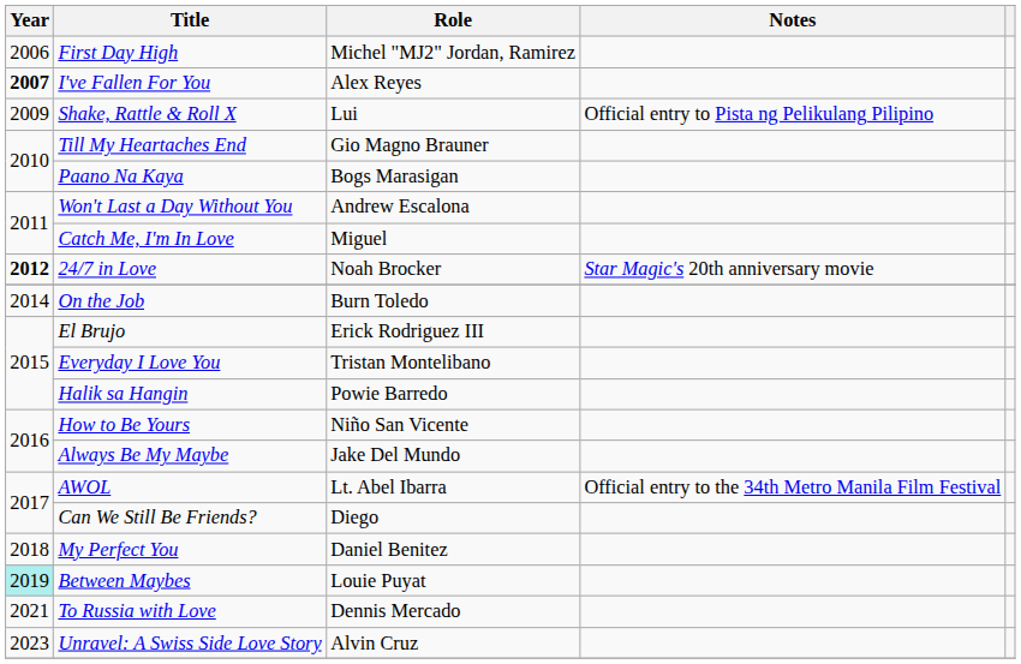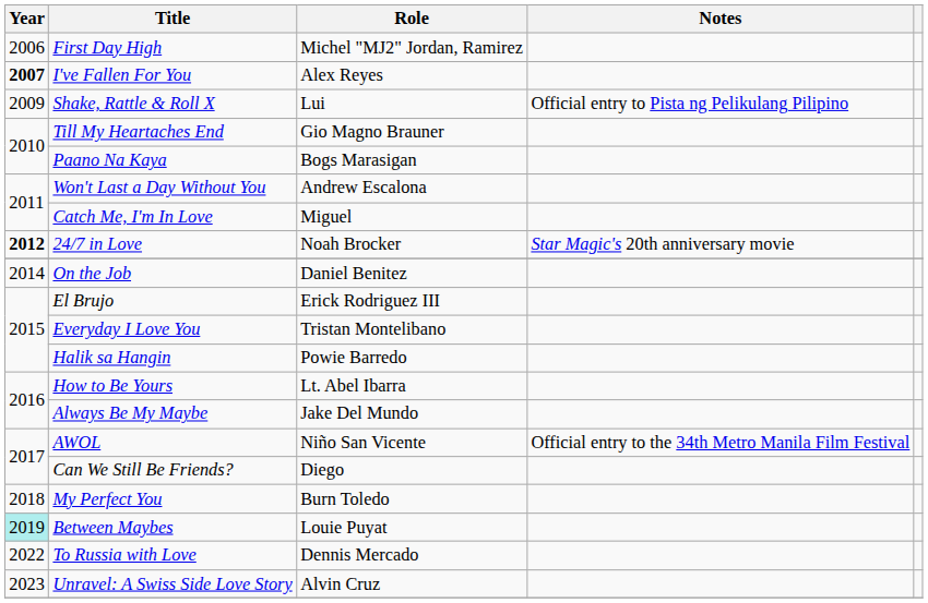 <table class="wikitable sortable">
 <tr>
 <th>Year</th>
 <th>Title</th>
 <th>Role</th>
 <th>Notes</th>
 <th></th>
 </tr>
 <tr>
 <td>2006</td>
 <td><em><a href='#'>First Day High</a></em></td>
 <td>Michel "MJ2" Jordan, Ramirez</td>
 <td></td>
 <td></td>
 </tr>
 <tr>
 <td><strong>2007</strong></td>
 <td><em><a href='#'>I've Fallen For You</a></em></td>
 <td>Alex Reyes</td>
 <td></td>
 <td></td>
 </tr>
 <tr>
 <td>2009</td>
 <td><em><a href='#'>Shake, Rattle & Roll X</a></em></td>
 <td>Lui</td>
 <td>Official entry to <a href='#'>Pista ng Pelikulang Pilipino</a></td>
 <td></td>
 </tr>
 <tr>
 <td rowspan="2">2010</td>
 <td><em><a href='#'>Till My Heartaches End</a></em></td>
 <td>Gio Magno Brauner</td>
 <td></td>
 <td></td>
 </tr>
 <tr>
 <td><em><a href='#'>Paano Na Kaya</a></em></td>
 <td>Bogs Marasigan</td>
 <td></td>
 <td></td>
 </tr>
 <tr>
 <td rowspan="2">2011</td>
 <td><em><a href='#'>Won't Last a Day Without You</a></em></td>
 <td>Andrew Escalona</td>
 <td></td>
 <td></td>
 </tr>
 <tr>
 <td><em><a href='#'>Catch Me, I'm In Love</a></em></td>
 <td>Miguel</td>
 <td></td>
 <td> <br></td>
 </tr>
 <tr>
 <td><strong>2012</strong></td>
 <td><em><a href='#'>24/7 in Love</a></em></td>
 <td>Noah Brocker</td>
 <td><em><a href='#'>Star Magic's</a></em> 20th anniversary movie</td>
 <td> <br></td>
 </tr>
 <tr>
 </tr>
 <tr>
 <td>2014</td>
 <td><em><a href='#'>On the Job</a></em></td>
-<td>Burn Toledo</td>
+<td>Daniel Benitez</td>
 <td></td>
 <td></td>
 </tr>
 <tr>
 <td rowspan="3">2015</td>
 <td><em>El Brujo</em></td>
 <td>Erick Rodriguez III</td>
 <td></td>
 <td></td>
 </tr>
 <tr>
 <td><em><a href='#'>Everyday I Love You</a></em></td>
 <td>Tristan Montelibano</td>
 <td></td>
 <td> <br></td>
 </tr>
 <tr>
 <td><em><a href='#'>Halik sa Hangin</a></em></td>
 <td>Powie Barredo</td>
 <td></td>
 <td> <br></td>
 </tr>
 <tr>
 <td rowspan="2">2016</td>
 <td><em><a href='#'>How to Be Yours</a></em></td>
-<td>Niño San Vicente</td>
+<td>Lt. Abel Ibarra</td>
 <td></td>
 <td></td>
 </tr>
 <tr>
 <td><em><a href='#'>Always Be My Maybe</a></em></td>
 <td>Jake Del Mundo</td>
 <td></td>
 <td></td>
 </tr>
 <tr>
 <td rowspan="2">2017</td>
 <td><em><a href='#'>AWOL</a></em></td>
-<td>Lt. Abel Ibarra</td>
+<td>Niño San Vicente</td>
 <td>Official entry to the <a href='#'>34th Metro Manila Film Festival</a></td>
 <td></td>
 </tr>
 <tr>
 <td><em>Can We Still Be Friends?</em></td>
 <td>Diego</td>
 <td></td>
 <td></td>
 </tr>
 <tr>
 <td>2018</td>
 <td><em><a href='#'>My Perfect You</a></em></td>
-<td>Daniel Benitez</td>
+<td>Burn Toledo</td>
 <td></td>
 <td></td>
 </tr>
 <tr>
 <td style="background: paleturquoise;">2019</td>
 <td><em><a href='#'>Between Maybes</a></em></td>
 <td>Louie Puyat</td>
 <td></td>
 <td></td>
 </tr>
 <tr>
-<td>2021</td>
+<td>2022</td>
 <td><em><a href='#'>To Russia with Love</a></em></td>
 <td>Dennis Mercado</td>
 <td></td>
 <td></td>
 </tr>
 <tr>
 <td>2023</td>
 <td><em><a href='#'>Unravel: A Swiss Side Love Story</a></em></td>
 <td>Alvin Cruz</td>
 <td></td>
 <td></td>
 </tr>
 <tr>
 </tr>
 </table>
